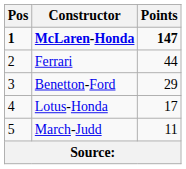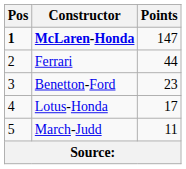 <table class="wikitable" style="font-size: 95%;">
 <tr>
 <th>Pos</th>
 <th>Constructor</th>
 <th>Points</th>
 </tr>
 <tr>
 <td><strong>1</strong></td>
 <td> <strong><a href='#'>McLaren</a>-<a href='#'>Honda</a></strong></td>
-<td align=right><strong>147</strong></td>
+<td align=right>147</td>
 </tr>
 <tr>
 <td>2</td>
 <td> <a href='#'>Ferrari</a></td>
 <td align=right>44</td>
 </tr>
 <tr>
 <td>3</td>
 <td> <a href='#'>Benetton</a>-<a href='#'>Ford</a></td>
-<td align=right>29</td>
+<td align=right>23</td>
 </tr>
 <tr>
 <td>4</td>
 <td> <a href='#'>Lotus</a>-<a href='#'>Honda</a></td>
 <td align=right>17</td>
 </tr>
 <tr>
 <td>5</td>
 <td> <a href='#'>March</a>-<a href='#'>Judd</a></td>
 <td align=right>11</td>
 </tr>
 <tr>
 <th colspan=4>Source: </th>
 </tr>
 </table>
